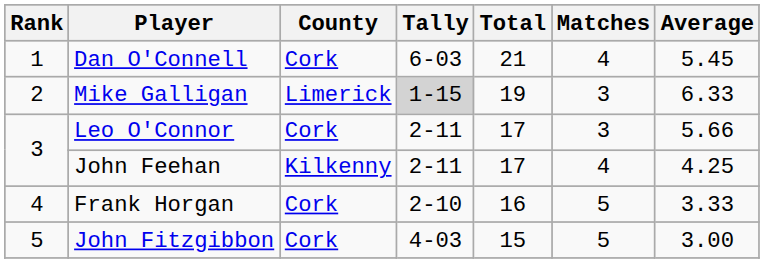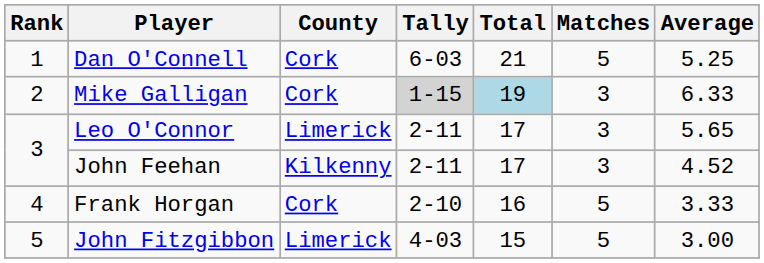 <table class="wikitable">
 <tr>
 <th>Rank</th>
 <th>Player</th>
 <th>County</th>
 <th>Tally</th>
 <th>Total</th>
 <th>Matches</th>
 <th>Average</th>
 </tr>
 <tr>
 <td rowspan=1 align=center>1</td>
 <td><a href='#'>Dan O'Connell</a></td>
 <td><a href='#'>Cork</a></td>
 <td align=center>6-03</td>
 <td align=center>21</td>
-<td align=center>4</td>
-<td align=center>5.45</td>
+<td align=center>5</td>
+<td align=center>5.25</td>
 </tr>
 <tr>
 <td rowspan=1 align=center>2</td>
 <td><a href='#'>Mike Galligan</a></td>
-<td><a href='#'>Limerick</a></td>
+<td><a href='#'>Cork</a></td>
 <td align=center style="background: lightgrey;">1-15</td>
-<td align=center>19</td>
+<td align=center style="background: lightblue;">19</td>
 <td align=center>3</td>
 <td align=center>6.33</td>
 </tr>
 <tr>
 <td rowspan=2 align=center>3</td>
 <td><a href='#'>Leo O'Connor</a></td>
-<td><a href='#'>Cork</a></td>
+<td><a href='#'>Limerick</a></td>
 <td align=center>2-11</td>
 <td align=center>17</td>
 <td align=center>3</td>
-<td align=center>5.66</td>
+<td align=center>5.65</td>
 </tr>
 <tr>
 <td>John Feehan</td>
 <td><a href='#'>Kilkenny</a></td>
 <td align=center>2-11</td>
 <td align=center>17</td>
-<td align=center>4</td>
-<td align=center>4.25</td>
+<td align=center>3</td>
+<td align=center>4.52</td>
 </tr>
 <tr>
 <td rowspan=1 align=center>4</td>
 <td>Frank Horgan</td>
 <td><a href='#'>Cork</a></td>
 <td align=center>2-10</td>
 <td align=center>16</td>
 <td align=center>5</td>
 <td align=center>3.33</td>
 </tr>
 <tr>
 <td rowspan=1 align=center>5</td>
 <td><a href='#'>John Fitzgibbon</a></td>
-<td><a href='#'>Cork</a></td>
+<td><a href='#'>Limerick</a></td>
 <td align=center>4-03</td>
 <td align=center>15</td>
 <td align=center>5</td>
 <td align=center>3.00</td>
 </tr>
 </table>
